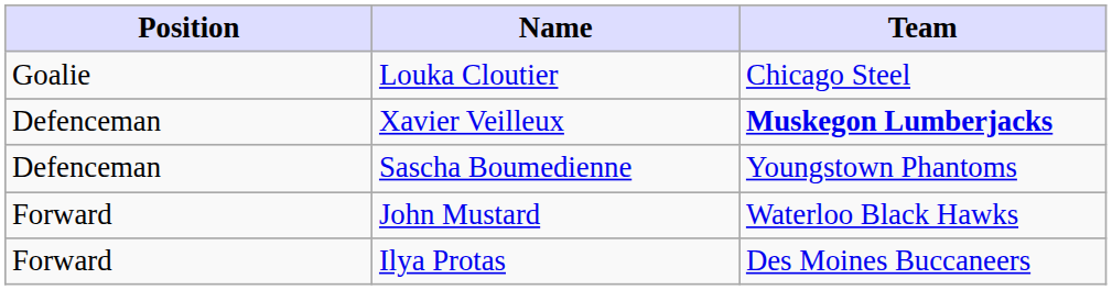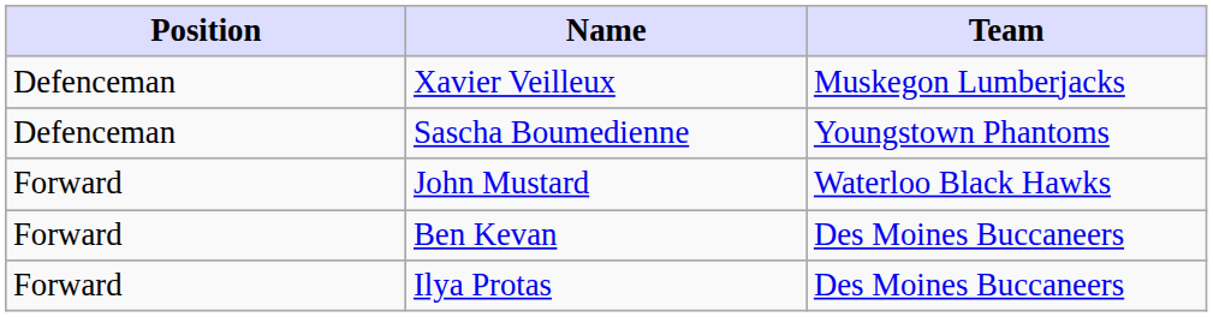 <table class="wikitable">
 <tr>
 <th style="background:#ddf; width: 12em;">Position</th>
 <th style="background:#ddf; width: 12em;">Name</th>
 <th style="background:#ddf; width: 12em;">Team</th>
 </tr>
 <tr>
-<td>Goalie</td>
-<td><a href='#'>Louka Cloutier</a></td>
-<td><a href='#'>Chicago Steel</a></td>
-</tr>
-<tr>
 <td>Defenceman</td>
 <td><a href='#'>Xavier Veilleux</a></td>
-<td><strong><a href='#'>Muskegon Lumberjacks</a></strong></td>
+<td><a href='#'>Muskegon Lumberjacks</a></td>
 </tr>
 <tr>
 <td>Defenceman</td>
 <td><a href='#'>Sascha Boumedienne</a></td>
 <td><a href='#'>Youngstown Phantoms</a></td>
 </tr>
 <tr>
 <td>Forward</td>
 <td><a href='#'>John Mustard</a></td>
 <td><a href='#'>Waterloo Black Hawks</a></td>
 </tr>
 <tr>
 <td>Forward</td>
+<td><a href='#'>Ben Kevan</a></td>
+<td><a href='#'>Des Moines Buccaneers</a></td>
+</tr>
+<tr>
+<td>Forward</td>
 <td><a href='#'>Ilya Protas</a></td>
 <td><a href='#'>Des Moines Buccaneers</a></td>
 </tr>
 </table>
